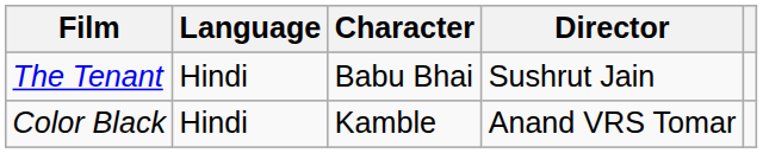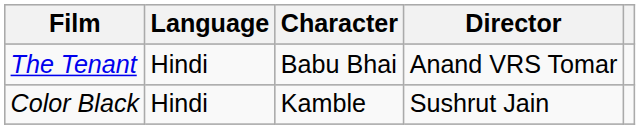 <table class="wikitable">
 <tr>
 <th>Film</th>
 <th>Language</th>
 <th>Character</th>
 <th>Director</th>
 <th></th>
 </tr>
 <tr>
 <td><em><a href='#'>The Tenant</a></em></td>
 <td>Hindi</td>
 <td>Babu Bhai</td>
-<td>Sushrut Jain</td>
+<td>Anand VRS Tomar</td>
 <td></td>
 </tr>
 <tr>
 <td><em>Color Black</em></td>
 <td>Hindi</td>
 <td>Kamble</td>
-<td>Anand VRS Tomar</td>
+<td>Sushrut Jain</td>
 <td></td>
 </tr>
 </table>
